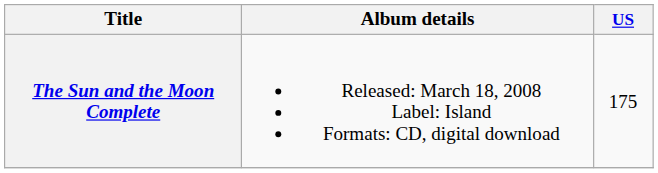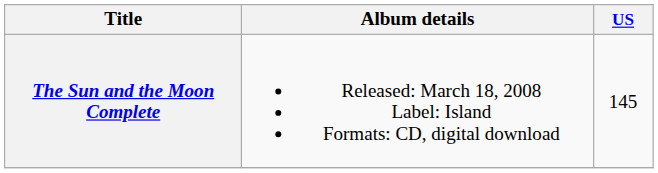 <table class="wikitable plainrowheaders" style="text-align:center;">
 <tr>
 <th scope="col" style="width:12em;">Title</th>
 <th scope="col" style="width:18em;">Album details</th>
 <th scope="col" style="width:3em;font-size:90%;"><a href='#'>US</a><br></th>
 </tr>
 <tr>
 <th scope="row"><em><a href='#'>The Sun and the Moon Complete</a></em></th>
 <td><br><ul><li>Released: March 18, 2008</li><li>Label: Island</li><li>Formats: CD, digital download</li></ul></td>
-<td>175</td>
+<td>145</td>
 </tr>
 <tr>
 </tr>
 </table>
